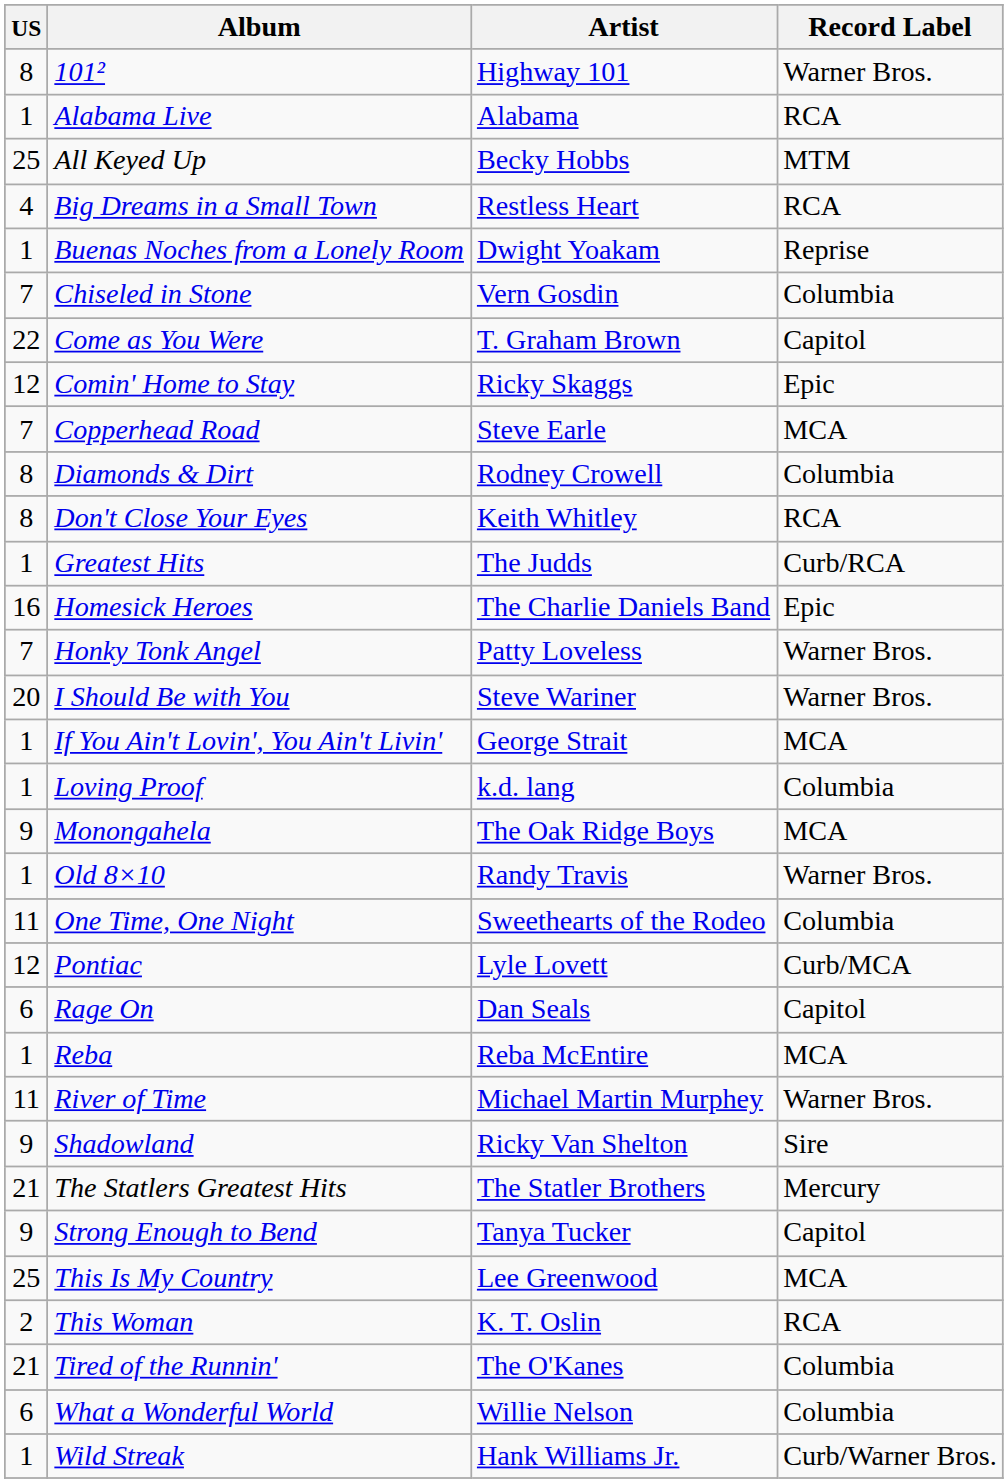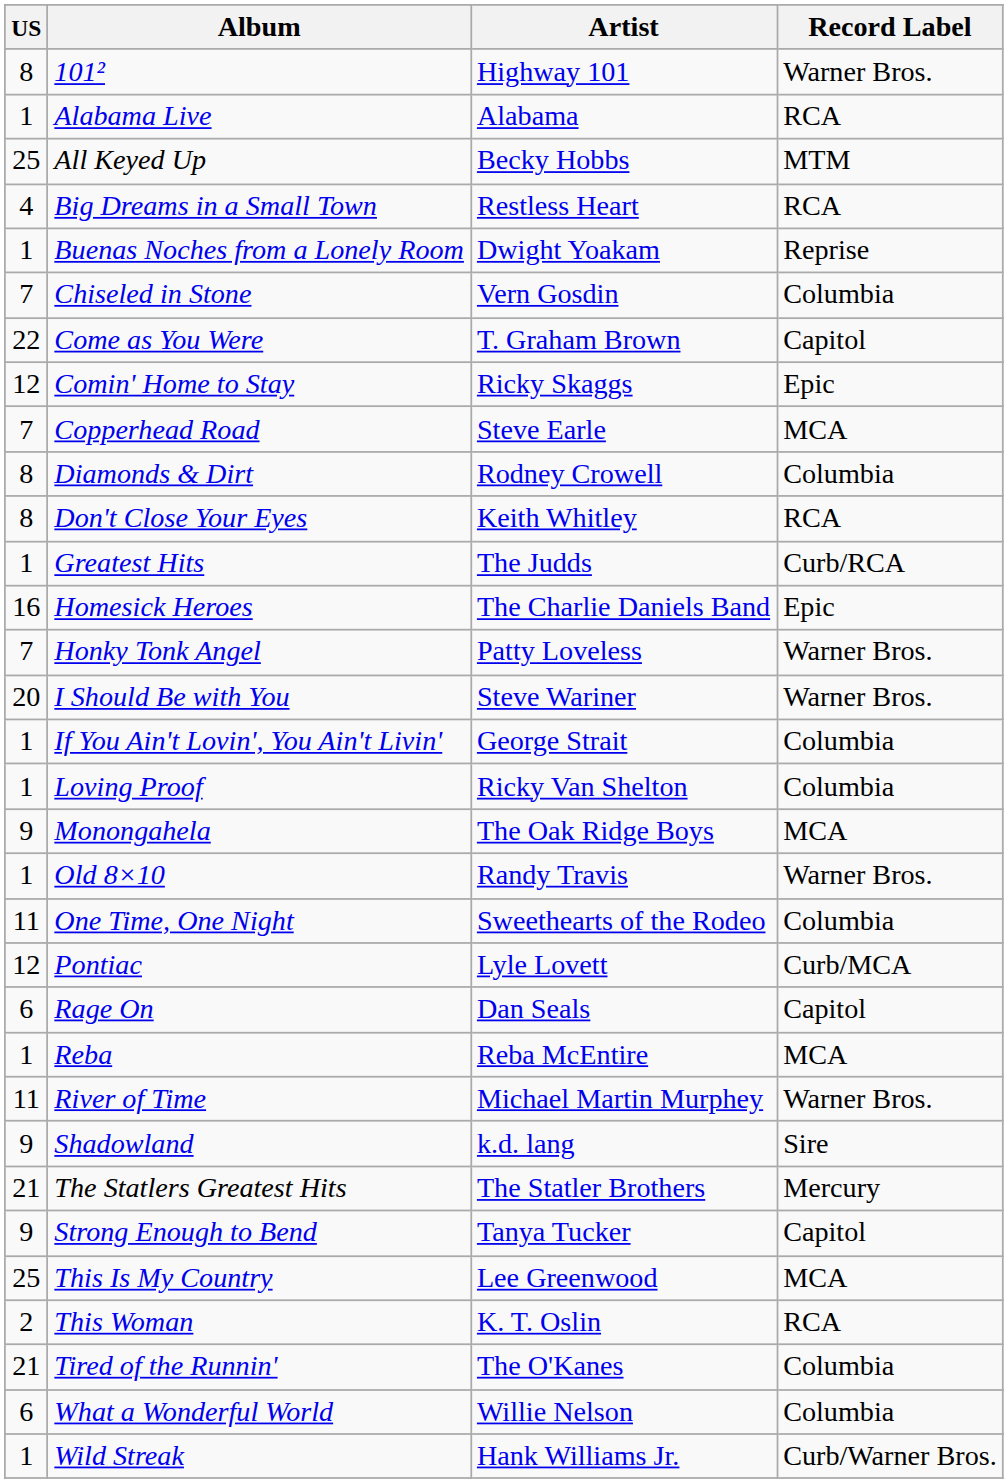 <table class="wikitable sortable">
 <tr>
 <th><small>US</small></th>
 <th>Album</th>
 <th>Artist</th>
 <th>Record Label</th>
 </tr>
 <tr>
 <td align="center">8</td>
 <td><em><a href='#'>101²</a></em></td>
 <td><a href='#'>Highway 101</a></td>
 <td>Warner Bros.</td>
 </tr>
 <tr>
 <td align="center">1</td>
 <td><em><a href='#'>Alabama Live</a></em></td>
 <td><a href='#'>Alabama</a></td>
 <td>RCA</td>
 </tr>
 <tr>
 <td align="center">25</td>
 <td><em>All Keyed Up</em></td>
 <td><a href='#'>Becky Hobbs</a></td>
 <td>MTM</td>
 </tr>
 <tr>
 <td align="center">4</td>
 <td><em><a href='#'>Big Dreams in a Small Town</a></em></td>
 <td><a href='#'>Restless Heart</a></td>
 <td>RCA</td>
 </tr>
 <tr>
 <td align="center">1</td>
 <td><em><a href='#'>Buenas Noches from a Lonely Room</a></em></td>
 <td><a href='#'>Dwight Yoakam</a></td>
 <td>Reprise</td>
 </tr>
 <tr>
 <td align="center">7</td>
 <td><em><a href='#'>Chiseled in Stone</a></em></td>
 <td><a href='#'>Vern Gosdin</a></td>
 <td>Columbia</td>
 </tr>
 <tr>
 <td align="center">22</td>
 <td><em><a href='#'>Come as You Were</a></em></td>
 <td><a href='#'>T. Graham Brown</a></td>
 <td>Capitol</td>
 </tr>
 <tr>
 <td align="center">12</td>
 <td><em><a href='#'>Comin' Home to Stay</a></em></td>
 <td><a href='#'>Ricky Skaggs</a></td>
 <td>Epic</td>
 </tr>
 <tr>
 <td align="center">7</td>
 <td><em><a href='#'>Copperhead Road</a></em></td>
 <td><a href='#'>Steve Earle</a></td>
 <td>MCA</td>
 </tr>
 <tr>
 <td align="center">8</td>
 <td><em><a href='#'>Diamonds & Dirt</a></em></td>
 <td><a href='#'>Rodney Crowell</a></td>
 <td>Columbia</td>
 </tr>
 <tr>
 <td align="center">8</td>
 <td><em><a href='#'>Don't Close Your Eyes</a></em></td>
 <td><a href='#'>Keith Whitley</a></td>
 <td>RCA</td>
 </tr>
 <tr>
 <td align="center">1</td>
 <td><em><a href='#'>Greatest Hits</a></em></td>
 <td><a href='#'>The Judds</a></td>
 <td>Curb/RCA</td>
 </tr>
 <tr>
 <td align="center">16</td>
 <td><em><a href='#'>Homesick Heroes</a></em></td>
 <td><a href='#'>The Charlie Daniels Band</a></td>
 <td>Epic</td>
 </tr>
 <tr>
 <td align="center">7</td>
 <td><em><a href='#'>Honky Tonk Angel</a></em></td>
 <td><a href='#'>Patty Loveless</a></td>
 <td>Warner Bros.</td>
 </tr>
 <tr>
 <td align="center">20</td>
 <td><em><a href='#'>I Should Be with You</a></em></td>
 <td><a href='#'>Steve Wariner</a></td>
 <td>Warner Bros.</td>
 </tr>
 <tr>
 <td align="center">1</td>
 <td><em><a href='#'>If You Ain't Lovin', You Ain't Livin'</a></em></td>
 <td><a href='#'>George Strait</a></td>
-<td>MCA</td>
+<td>Columbia</td>
 </tr>
 <tr>
 <td align="center">1</td>
 <td><em><a href='#'>Loving Proof</a></em></td>
-<td><a href='#'>k.d. lang</a></td>
+<td><a href='#'>Ricky Van Shelton</a></td>
 <td>Columbia</td>
 </tr>
 <tr>
 <td align="center">9</td>
 <td><em><a href='#'>Monongahela</a></em></td>
 <td><a href='#'>The Oak Ridge Boys</a></td>
 <td>MCA</td>
 </tr>
 <tr>
 <td align="center">1</td>
 <td><em><a href='#'>Old 8×10</a></em></td>
 <td><a href='#'>Randy Travis</a></td>
 <td>Warner Bros.</td>
 </tr>
 <tr>
 <td align="center">11</td>
 <td><em><a href='#'>One Time, One Night</a></em></td>
 <td><a href='#'>Sweethearts of the Rodeo</a></td>
 <td>Columbia</td>
 </tr>
 <tr>
 <td align="center">12</td>
 <td><em><a href='#'>Pontiac</a></em></td>
 <td><a href='#'>Lyle Lovett</a></td>
 <td>Curb/MCA</td>
 </tr>
 <tr>
 <td align="center">6</td>
 <td><em><a href='#'>Rage On</a></em></td>
 <td><a href='#'>Dan Seals</a></td>
 <td>Capitol</td>
 </tr>
 <tr>
 <td align="center">1</td>
 <td><em><a href='#'>Reba</a></em></td>
 <td><a href='#'>Reba McEntire</a></td>
 <td>MCA</td>
 </tr>
 <tr>
 <td align="center">11</td>
 <td><em><a href='#'>River of Time</a></em></td>
 <td><a href='#'>Michael Martin Murphey</a></td>
 <td>Warner Bros.</td>
 </tr>
 <tr>
 <td align="center">9</td>
 <td><em><a href='#'>Shadowland</a></em></td>
-<td><a href='#'>Ricky Van Shelton</a></td>
+<td><a href='#'>k.d. lang</a></td>
 <td>Sire</td>
 </tr>
 <tr>
 <td align="center">21</td>
 <td><em>The Statlers Greatest Hits</em></td>
 <td><a href='#'>The Statler Brothers</a></td>
 <td>Mercury</td>
 </tr>
 <tr>
 <td align="center">9</td>
 <td><em><a href='#'>Strong Enough to Bend</a></em></td>
 <td><a href='#'>Tanya Tucker</a></td>
 <td>Capitol</td>
 </tr>
 <tr>
 <td align="center">25</td>
 <td><em><a href='#'>This Is My Country</a></em></td>
 <td><a href='#'>Lee Greenwood</a></td>
 <td>MCA</td>
 </tr>
 <tr>
 <td align="center">2</td>
 <td><em><a href='#'>This Woman</a></em></td>
 <td><a href='#'>K. T. Oslin</a></td>
 <td>RCA</td>
 </tr>
 <tr>
 <td align="center">21</td>
 <td><em><a href='#'>Tired of the Runnin'</a></em></td>
 <td><a href='#'>The O'Kanes</a></td>
 <td>Columbia</td>
 </tr>
 <tr>
 <td align="center">6</td>
 <td><em><a href='#'>What a Wonderful World</a></em></td>
 <td><a href='#'>Willie Nelson</a></td>
 <td>Columbia</td>
 </tr>
 <tr>
 <td align="center">1</td>
 <td><em><a href='#'>Wild Streak</a></em></td>
 <td><a href='#'>Hank Williams Jr.</a></td>
 <td>Curb/Warner Bros.</td>
 </tr>
 </table>
